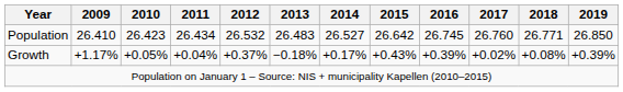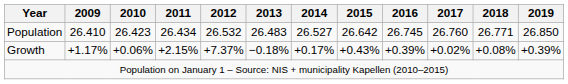 <table class="wikitable" align="center">
 <tr>
 <th>Year</th>
 <th>2009</th>
 <th>2010</th>
 <th>2011</th>
 <th>2012</th>
 <th>2013</th>
 <th>2014</th>
 <th>2015</th>
 <th>2016</th>
 <th>2017</th>
 <th>2018</th>
 <th>2019</th>
 </tr>
 <tr>
 <td>Population</td>
 <td align="center">26.410</td>
 <td align="center">26.423</td>
 <td align="center">26.434</td>
 <td align="center">26.532</td>
 <td align="center">26.483</td>
 <td align="center">26.527</td>
 <td align="center">26.642</td>
 <td align="center">26.745</td>
 <td align="center">26.760</td>
 <td align="center">26.771</td>
 <td align="center">26.850</td>
 </tr>
 <tr>
 <td>Growth</td>
 <td>+1.17%</td>
-<td>+0.05%</td>
-<td>+0.04%</td>
-<td>+0.37%</td>
+<td>+0.06%</td>
+<td>+2.15%</td>
+<td>+7.37%</td>
 <td>−0.18%</td>
 <td>+0.17%</td>
 <td>+0.43%</td>
 <td>+0.39%</td>
 <td>+0.02%</td>
 <td>+0.08%</td>
 <td>+0.39%</td>
 </tr>
 <tr>
 <td colspan="16" align="center"><small>Population on January 1 – Source: NIS + municipality Kapellen (2010–2015)</small></td>
 </tr>
 </table>
